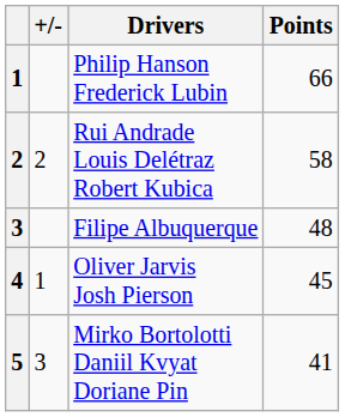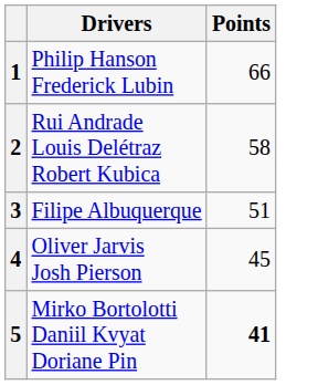 <table class="wikitable" style="font-size:95%;">
 <tr>
 <th scope="col"></th>
-<th scope="col">+/-</th>
 <th scope="col">Drivers</th>
 <th scope="col">Points</th>
 </tr>
 <tr>
 <th align="center">1</th>
-<td align="left"></td>
 <td> <a href='#'>Philip Hanson</a><br> <a href='#'>Frederick Lubin</a></td>
 <td align="right">66</td>
 </tr>
 <tr>
 <th align="center">2</th>
-<td align="left"> 2</td>
 <td> <a href='#'>Rui Andrade</a><br> <a href='#'>Louis Delétraz</a><br> <a href='#'>Robert Kubica</a></td>
 <td align="right">58</td>
 </tr>
 <tr>
 <th align="center">3</th>
-<td align="left"></td>
 <td> <a href='#'>Filipe Albuquerque</a></td>
-<td align="right">48</td>
+<td align="right">51</td>
 </tr>
 <tr>
 <th align="center">4</th>
-<td align="left"> 1</td>
 <td> <a href='#'>Oliver Jarvis</a><br> <a href='#'>Josh Pierson</a></td>
 <td align="right">45</td>
 </tr>
 <tr>
 <th align="center">5</th>
-<td align="left"> 3</td>
 <td> <a href='#'>Mirko Bortolotti</a><br> <a href='#'>Daniil Kvyat</a><br> <a href='#'>Doriane Pin</a></td>
-<td align="right">41</td>
+<td align="right"><strong>41</strong></td>
 </tr>
 </table>
